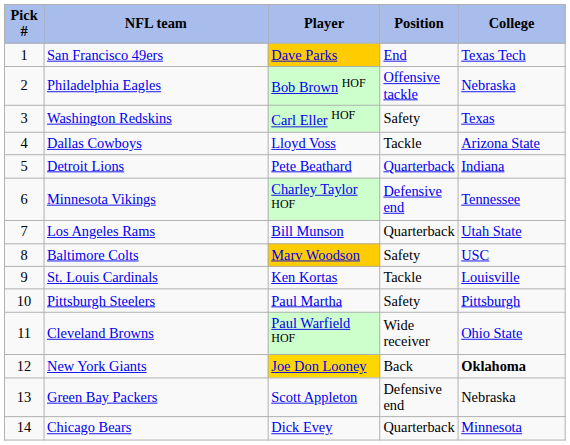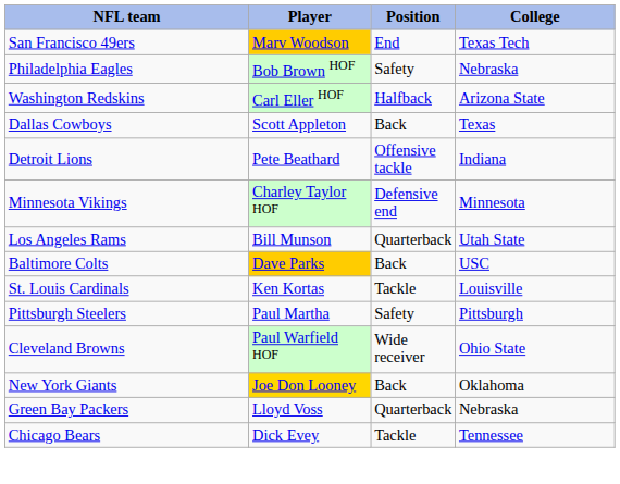 <table class="wikitable sortable sortable" style="width: 100%">
 <tr>
-<th style="background:#A8BDEC;" width=7%>Pick #</th>
 <th width=40% style="background:#A8BDEC;">NFL team</th>
 <th width=20% style="background:#A8BDEC;">Player</th>
 <th width=13% style="background:#A8BDEC;">Position</th>
 <th style="background:#A8BDEC;">College</th>
 </tr>
 <tr>
-<td align=center>1</td>
 <td><a href='#'>San Francisco 49ers</a></td>
-<td bgcolor="#FFCC00"><a href='#'>Dave Parks</a></td>
+<td bgcolor="#FFCC00"><a href='#'>Marv Woodson</a></td>
 <td><a href='#'>End</a></td>
 <td><a href='#'>Texas Tech</a></td>
 </tr>
 <tr>
-<td align=center>2</td>
 <td><a href='#'>Philadelphia Eagles</a></td>
 <td bgcolor="#CCFFCC"><a href='#'>Bob Brown</a> <sup>HOF</sup></td>
-<td><a href='#'>Offensive tackle</a></td>
+<td>Safety</td>
 <td><a href='#'>Nebraska</a></td>
 </tr>
 <tr>
-<td align=center>3</td>
 <td><a href='#'>Washington Redskins</a></td>
 <td bgcolor="#CCFFCC"><a href='#'>Carl Eller</a> <sup>HOF</sup></td>
-<td>Safety</td>
+<td><a href='#'>Halfback</a></td>
+<td><a href='#'>Arizona State</a></td>
+</tr>
+<tr>
+<td><a href='#'>Dallas Cowboys</a></td>
+<td><a href='#'>Scott Appleton</a></td>
+<td>Back</td>
 <td><a href='#'>Texas</a></td>
 </tr>
 <tr>
-<td align=center>4</td>
-<td><a href='#'>Dallas Cowboys</a></td>
-<td><a href='#'>Lloyd Voss</a></td>
-<td>Tackle</td>
-<td><a href='#'>Arizona State</a></td>
-</tr>
-<tr>
-<td align=center>5</td>
 <td><a href='#'>Detroit Lions</a></td>
 <td><a href='#'>Pete Beathard</a></td>
-<td><a href='#'>Quarterback</a></td>
+<td><a href='#'>Offensive tackle</a></td>
 <td><a href='#'>Indiana</a></td>
 </tr>
 <tr>
-<td align=center>6</td>
 <td><a href='#'>Minnesota Vikings</a></td>
 <td bgcolor="#CCFFCC"><a href='#'>Charley Taylor</a> <sup>HOF</sup></td>
 <td><a href='#'>Defensive end</a></td>
-<td><a href='#'>Tennessee</a></td>
+<td><a href='#'>Minnesota</a></td>
 </tr>
 <tr>
-<td align=center>7</td>
 <td><a href='#'>Los Angeles Rams</a></td>
 <td><a href='#'>Bill Munson</a></td>
 <td>Quarterback</td>
 <td><a href='#'>Utah State</a></td>
 </tr>
 <tr>
-<td align=center>8</td>
 <td><a href='#'>Baltimore Colts</a></td>
-<td bgcolor="#FFCC00"><a href='#'>Marv Woodson</a></td>
-<td>Safety</td>
+<td bgcolor="#FFCC00"><a href='#'>Dave Parks</a></td>
+<td>Back</td>
 <td><a href='#'>USC</a></td>
 </tr>
 <tr>
-<td align=center>9</td>
 <td><a href='#'>St. Louis Cardinals</a></td>
 <td><a href='#'>Ken Kortas</a></td>
 <td>Tackle</td>
 <td><a href='#'>Louisville</a></td>
 </tr>
 <tr>
-<td align=center>10</td>
 <td><a href='#'>Pittsburgh Steelers</a></td>
 <td><a href='#'>Paul Martha</a></td>
 <td>Safety</td>
 <td><a href='#'>Pittsburgh</a></td>
 </tr>
 <tr>
-<td align=center>11</td>
 <td><a href='#'>Cleveland Browns</a></td>
 <td bgcolor="#CCFFCC"><a href='#'>Paul Warfield</a> <sup>HOF</sup></td>
 <td>Wide receiver</td>
 <td><a href='#'>Ohio State</a></td>
 </tr>
 <tr>
-<td align=center>12</td>
 <td><a href='#'>New York Giants</a></td>
 <td style="background: gold;"><a href='#'>Joe Don Looney</a></td>
 <td>Back</td>
-<td><strong>Oklahoma</strong></td>
+<td>Oklahoma</td>
 </tr>
 <tr>
-<td align=center>13</td>
 <td><a href='#'>Green Bay Packers</a></td>
-<td><a href='#'>Scott Appleton</a></td>
-<td>Defensive end</td>
+<td><a href='#'>Lloyd Voss</a></td>
+<td>Quarterback</td>
 <td>Nebraska</td>
 </tr>
 <tr>
-<td align=center>14</td>
 <td><a href='#'>Chicago Bears</a></td>
 <td><a href='#'>Dick Evey</a></td>
-<td>Quarterback</td>
-<td><a href='#'>Minnesota</a></td>
+<td>Tackle</td>
+<td><a href='#'>Tennessee</a></td>
 </tr>
 </table>
